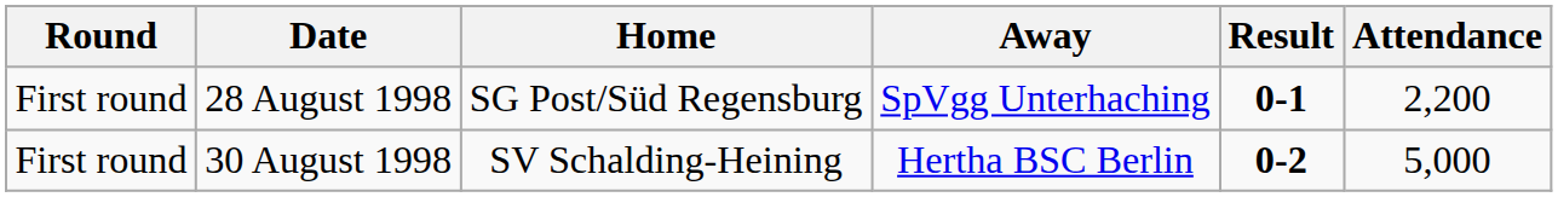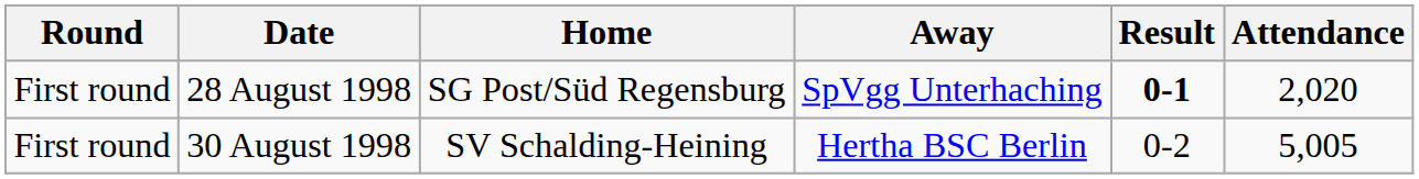 <table class="wikitable">
 <tr>
 <th>Round</th>
 <th>Date</th>
 <th>Home</th>
 <th>Away</th>
 <th>Result</th>
 <th>Attendance</th>
 </tr>
 <tr align="center">
 <td>First round </td>
 <td>28 August 1998</td>
 <td>SG Post/Süd Regensburg</td>
 <td><a href='#'>SpVgg Unterhaching</a></td>
 <td><strong>0-1</strong></td>
-<td>2,200</td>
+<td>2,020</td>
 </tr>
 <tr align="center">
 <td>First round </td>
 <td>30 August 1998</td>
 <td>SV Schalding-Heining</td>
 <td><a href='#'>Hertha BSC Berlin</a></td>
-<td><strong>0-2</strong></td>
-<td>5,000</td>
+<td>0-2</td>
+<td>5,005</td>
 </tr>
 </table>
